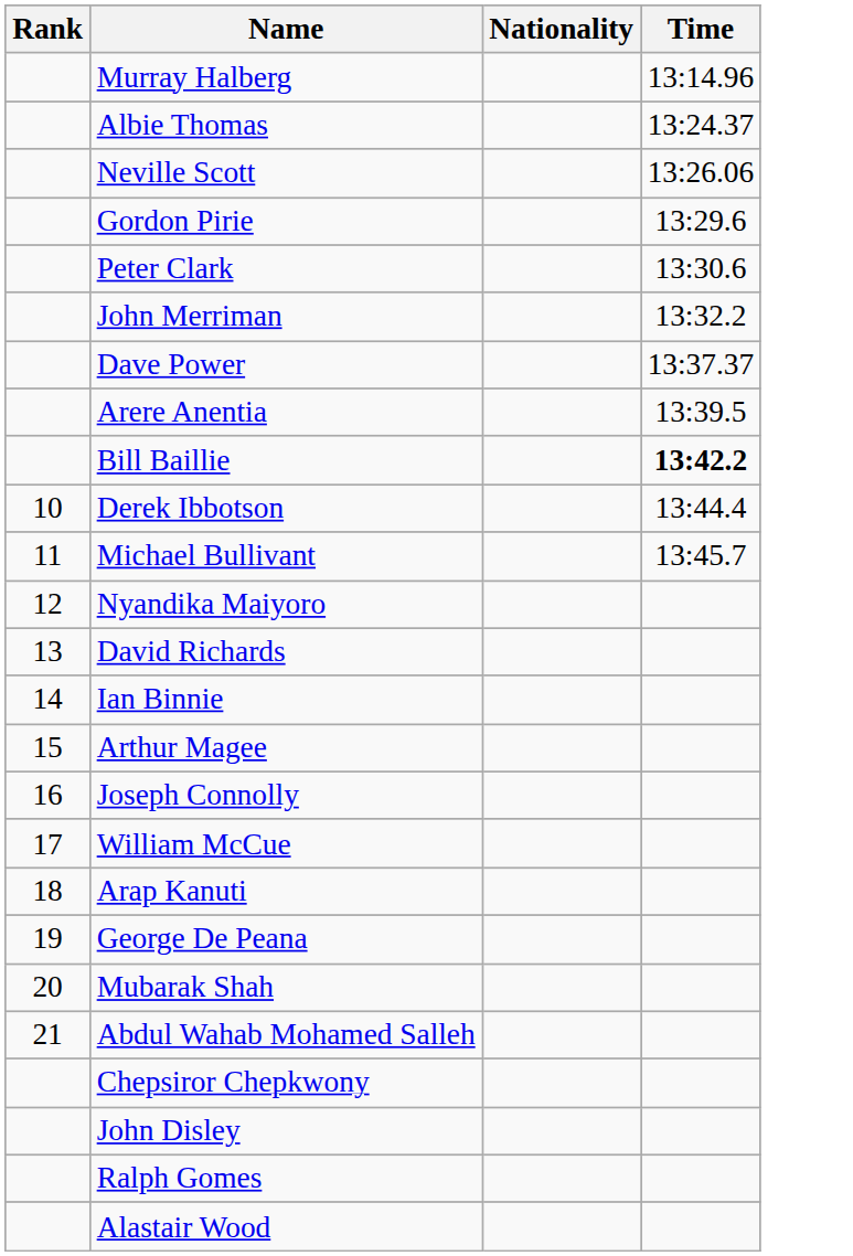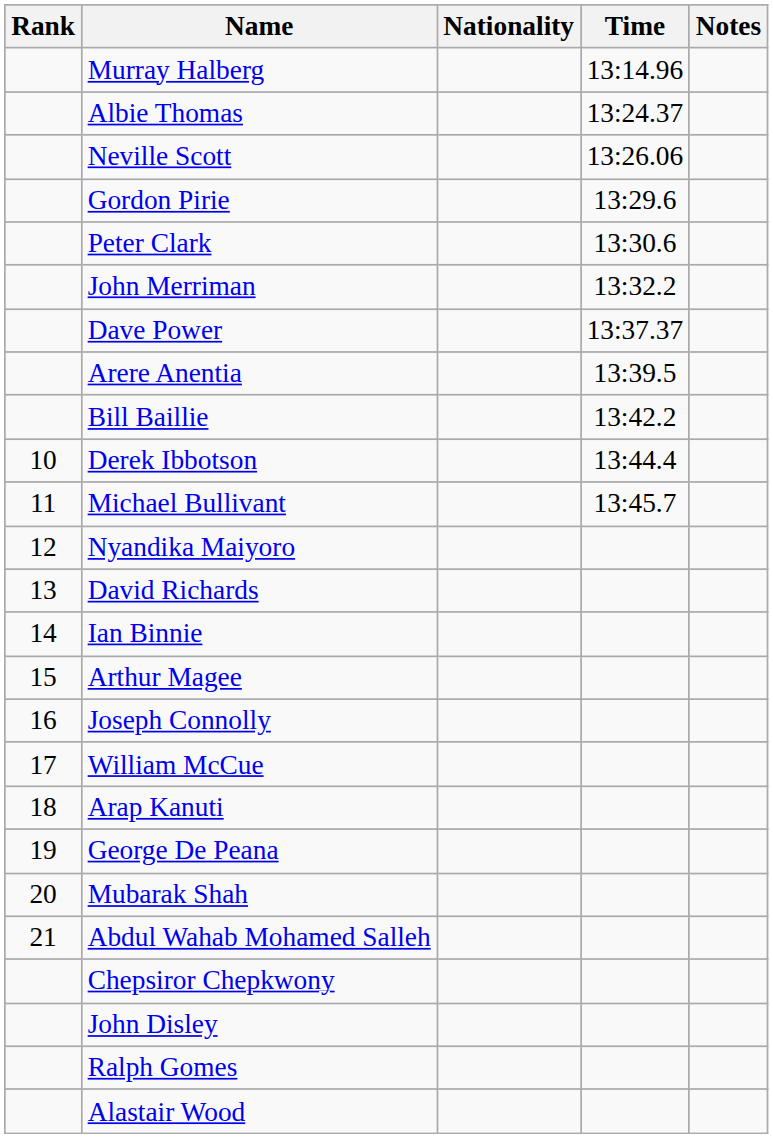 <table class="wikitable sortable" style=" text-align:center">
 <tr>
 <th>Rank</th>
 <th>Name</th>
 <th>Nationality</th>
 <th>Time</th>
+<th>Notes</th>
 </tr>
 <tr>
 <td></td>
 <td align=left><a href='#'>Murray Halberg</a></td>
 <td align=left></td>
 <td>13:14.96</td>
+<td></td>
 </tr>
 <tr>
 <td></td>
 <td align=left><a href='#'>Albie Thomas</a></td>
 <td align=left></td>
 <td>13:24.37</td>
+<td></td>
 </tr>
 <tr>
 <td></td>
 <td align=left><a href='#'>Neville Scott</a></td>
 <td align=left></td>
 <td>13:26.06</td>
+<td></td>
 </tr>
 <tr>
 <td></td>
 <td align=left><a href='#'>Gordon Pirie</a></td>
 <td align=left></td>
 <td>13:29.6</td>
+<td></td>
 </tr>
 <tr>
 <td></td>
 <td align=left><a href='#'>Peter Clark</a></td>
 <td align=left></td>
 <td>13:30.6</td>
+<td></td>
 </tr>
 <tr>
 <td></td>
 <td align=left><a href='#'>John Merriman</a></td>
 <td align=left></td>
 <td>13:32.2</td>
+<td></td>
 </tr>
 <tr>
 <td></td>
 <td align=left><a href='#'>Dave Power</a></td>
 <td align=left></td>
 <td>13:37.37</td>
+<td></td>
 </tr>
 <tr>
 <td></td>
 <td align=left><a href='#'>Arere Anentia</a></td>
 <td align=left></td>
 <td>13:39.5</td>
+<td></td>
 </tr>
 <tr>
 <td></td>
 <td align=left><a href='#'>Bill Baillie</a></td>
 <td align=left></td>
-<td><strong>13:42.2</strong></td>
+<td>13:42.2</td>
+<td></td>
 </tr>
 <tr>
 <td>10</td>
 <td align=left><a href='#'>Derek Ibbotson</a></td>
 <td align=left></td>
 <td>13:44.4</td>
+<td></td>
 </tr>
 <tr>
 <td>11</td>
 <td align=left><a href='#'>Michael Bullivant</a></td>
 <td align=left></td>
 <td>13:45.7</td>
+<td></td>
 </tr>
 <tr>
 <td>12</td>
 <td align=left><a href='#'>Nyandika Maiyoro</a></td>
 <td align=left></td>
+<td></td>
 <td></td>
 </tr>
 <tr>
 <td>13</td>
 <td align=left><a href='#'>David Richards</a></td>
 <td align=left></td>
 <td></td>
+<td></td>
 </tr>
 <tr>
 <td>14</td>
 <td align=left><a href='#'>Ian Binnie</a></td>
 <td align=left></td>
+<td></td>
 <td></td>
 </tr>
 <tr>
 <td>15</td>
 <td align=left><a href='#'>Arthur Magee</a></td>
 <td align=left></td>
 <td></td>
+<td></td>
 </tr>
 <tr>
 <td>16</td>
 <td align=left><a href='#'>Joseph Connolly</a></td>
 <td align=left></td>
+<td></td>
 <td></td>
 </tr>
 <tr>
 <td>17</td>
 <td align=left><a href='#'>William McCue</a></td>
 <td align=left></td>
 <td></td>
+<td></td>
 </tr>
 <tr>
 <td>18</td>
 <td align=left><a href='#'>Arap Kanuti</a></td>
 <td align=left></td>
+<td></td>
 <td></td>
 </tr>
 <tr>
 <td>19</td>
 <td align=left><a href='#'>George De Peana</a></td>
 <td align=left></td>
 <td></td>
+<td></td>
 </tr>
 <tr>
 <td>20</td>
 <td align=left><a href='#'>Mubarak Shah</a></td>
 <td align=left></td>
+<td></td>
 <td></td>
 </tr>
 <tr>
 <td>21</td>
 <td align=left><a href='#'>Abdul Wahab Mohamed Salleh</a></td>
 <td align=left></td>
 <td></td>
+<td></td>
 </tr>
 <tr>
 <td></td>
 <td align=left><a href='#'>Chepsiror Chepkwony</a></td>
 <td align=left></td>
+<td></td>
 <td></td>
 </tr>
 <tr>
 <td></td>
 <td align=left><a href='#'>John Disley</a></td>
 <td align=left></td>
 <td></td>
+<td></td>
 </tr>
 <tr>
 <td></td>
 <td align=left><a href='#'>Ralph Gomes</a></td>
 <td align=left></td>
+<td></td>
 <td></td>
 </tr>
 <tr>
 <td></td>
 <td align=left><a href='#'>Alastair Wood</a></td>
 <td align=left></td>
 <td></td>
+<td></td>
 </tr>
 </table>
